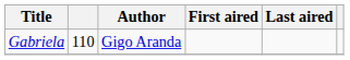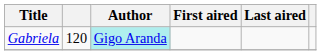 <table class="wikitable sortable">
 <tr>
 <th>Title</th>
 <th></th>
 <th>Author</th>
 <th>First aired</th>
 <th>Last aired</th>
 <th></th>
 </tr>
 <tr>
 <td><em><a href='#'>Gabriela</a></em></td>
-<td>110</td>
-<td><a href='#'>Gigo Aranda</a></td>
+<td>120</td>
+<td style="background: paleturquoise;"><a href='#'>Gigo Aranda</a></td>
 <td></td>
 <td></td>
 <td></td>
 </tr>
 <tr>
 </tr>
 </table>
